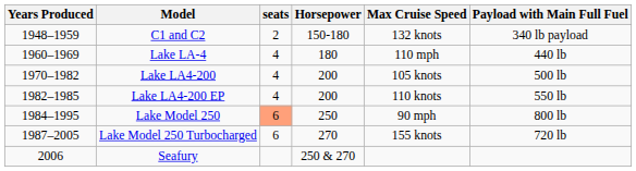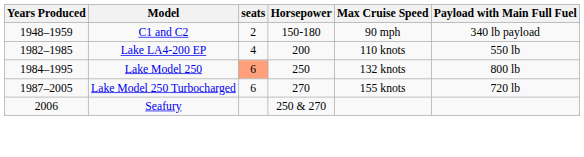 <table class="wikitable" style="text-align:center">
 <tr>
 <th>Years Produced</th>
 <th>Model</th>
 <th>seats</th>
 <th>Horsepower</th>
 <th>Max Cruise Speed</th>
 <th>Payload with Main Full Fuel</th>
 </tr>
 <tr>
 <td>1948–1959</td>
 <td><a href='#'>C1 and C2</a></td>
 <td>2</td>
 <td>150-180</td>
-<td>132 knots</td>
+<td>90 mph</td>
 <td>340 lb payload</td>
-</tr>
-<tr>
-<td>1960–1969</td>
-<td><a href='#'>Lake LA-4</a></td>
-<td>4</td>
-<td>180</td>
-<td>110 mph</td>
-<td>440 lb</td>
-</tr>
-<tr>
-<td>1970–1982</td>
-<td><a href='#'>Lake LA4-200</a></td>
-<td>4</td>
-<td>200</td>
-<td>105 knots</td>
-<td>500 lb</td>
 </tr>
 <tr>
 <td>1982–1985</td>
 <td><a href='#'>Lake LA4-200 EP</a></td>
 <td>4</td>
 <td>200</td>
 <td>110 knots</td>
 <td>550 lb</td>
 </tr>
 <tr>
 <td>1984–1995</td>
 <td><a href='#'>Lake Model 250</a></td>
 <td style="background: lightsalmon;">6</td>
 <td>250</td>
-<td>90 mph</td>
+<td>132 knots</td>
 <td>800 lb</td>
 </tr>
 <tr>
 <td>1987–2005</td>
 <td><a href='#'>Lake Model 250 Turbocharged</a></td>
 <td>6</td>
 <td>270</td>
 <td>155 knots</td>
 <td>720 lb</td>
 </tr>
 <tr>
 <td>2006</td>
 <td><a href='#'>Seafury</a></td>
 <td></td>
 <td>250 & 270</td>
 <td></td>
 <td></td>
 </tr>
 </table>
